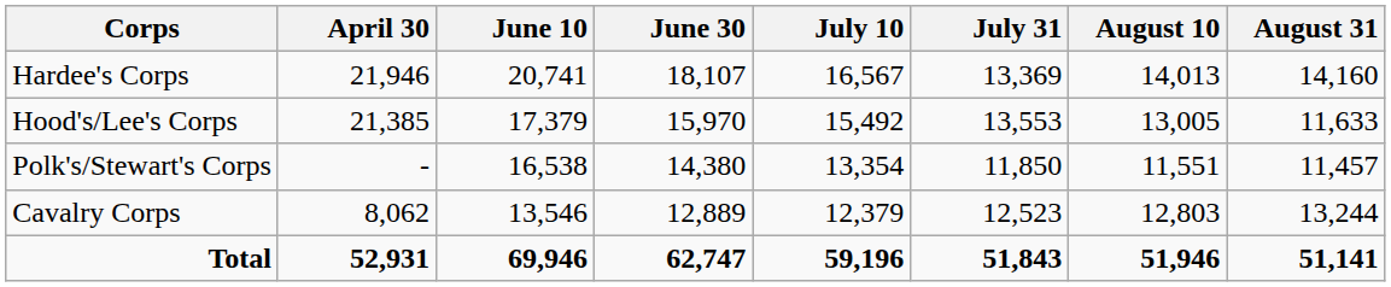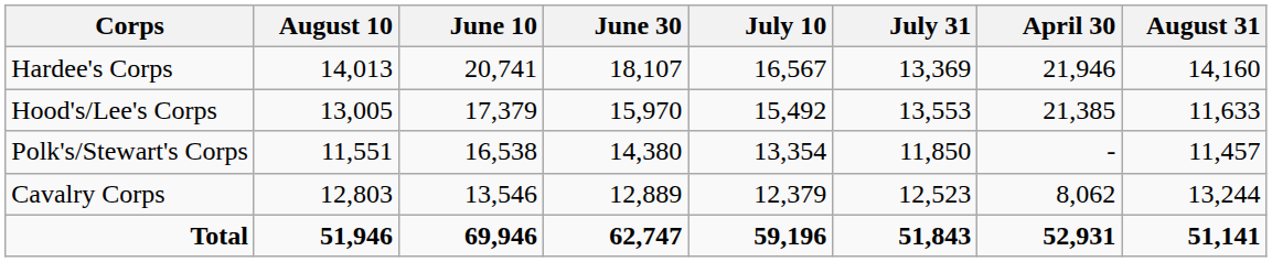 <table class="wikitable">
 <tr>
 <th>Corps</th>
-<th width=80px; style="text-align: right;">April 30</th>
+<th width=80px; style="text-align: right;">August 10</th>
 <th width=80px; style="text-align: right;">June 10</th>
 <th width=80px; style="text-align: right;">June 30</th>
 <th width=80px; style="text-align: right;">July 10</th>
 <th width=80px; style="text-align: right;">July 31</th>
-<th width=80px; style="text-align: right;">August 10</th>
+<th width=80px; style="text-align: right;">April 30</th>
 <th width=80px; style="text-align: right;">August 31</th>
 </tr>
 <tr>
 <td>Hardee's Corps</td>
-<td style="text-align: right;">21,946</td>
+<td style="text-align: right;">14,013</td>
 <td style="text-align: right;">20,741</td>
 <td style="text-align: right;">18,107</td>
 <td style="text-align: right;">16,567</td>
 <td style="text-align: right;">13,369</td>
-<td style="text-align: right;">14,013</td>
+<td style="text-align: right;">21,946</td>
 <td style="text-align: right;">14,160</td>
 </tr>
 <tr>
 <td>Hood's/Lee's Corps</td>
-<td style="text-align: right;">21,385</td>
+<td style="text-align: right;">13,005</td>
 <td style="text-align: right;">17,379</td>
 <td style="text-align: right;">15,970</td>
 <td style="text-align: right;">15,492</td>
 <td style="text-align: right;">13,553</td>
-<td style="text-align: right;">13,005</td>
+<td style="text-align: right;">21,385</td>
 <td style="text-align: right;">11,633</td>
 </tr>
 <tr>
 <td>Polk's/Stewart's Corps</td>
-<td style="text-align: right;">- </td>
+<td style="text-align: right;">11,551</td>
 <td style="text-align: right;">16,538</td>
 <td style="text-align: right;">14,380</td>
 <td style="text-align: right;">13,354</td>
 <td style="text-align: right;">11,850</td>
-<td style="text-align: right;">11,551</td>
+<td style="text-align: right;">- </td>
 <td style="text-align: right;">11,457</td>
 </tr>
 <tr>
 <td>Cavalry Corps</td>
-<td style="text-align: right;">8,062</td>
+<td style="text-align: right;">12,803</td>
 <td style="text-align: right;">13,546</td>
 <td style="text-align: right;">12,889</td>
 <td style="text-align: right;">12,379</td>
 <td style="text-align: right;">12,523</td>
-<td style="text-align: right;">12,803</td>
+<td style="text-align: right;">8,062</td>
 <td style="text-align: right;">13,244</td>
 </tr>
 <tr>
 <td style="text-align: right; font-weight: bold;">Total</td>
-<td style="text-align: right; font-weight: bold;">52,931</td>
+<td style="text-align: right; font-weight: bold;">51,946</td>
 <td style="text-align: right; font-weight: bold;">69,946</td>
 <td style="text-align: right; font-weight: bold;">62,747</td>
 <td style="text-align: right; font-weight: bold;">59,196</td>
 <td style="text-align: right; font-weight: bold;">51,843</td>
-<td style="text-align: right; font-weight: bold;">51,946</td>
+<td style="text-align: right; font-weight: bold;">52,931</td>
 <td style="text-align: right; font-weight: bold;">51,141</td>
 </tr>
 </table>
